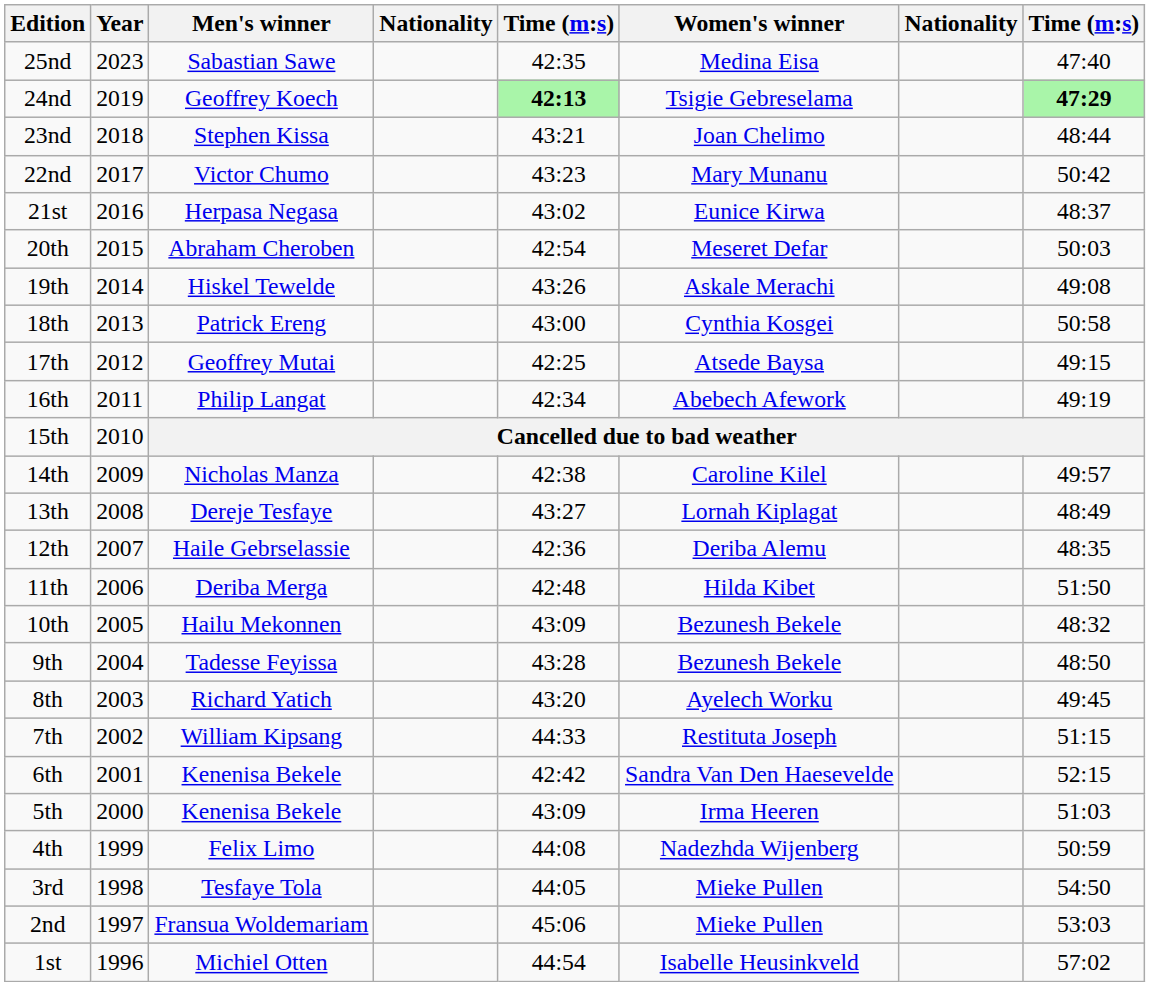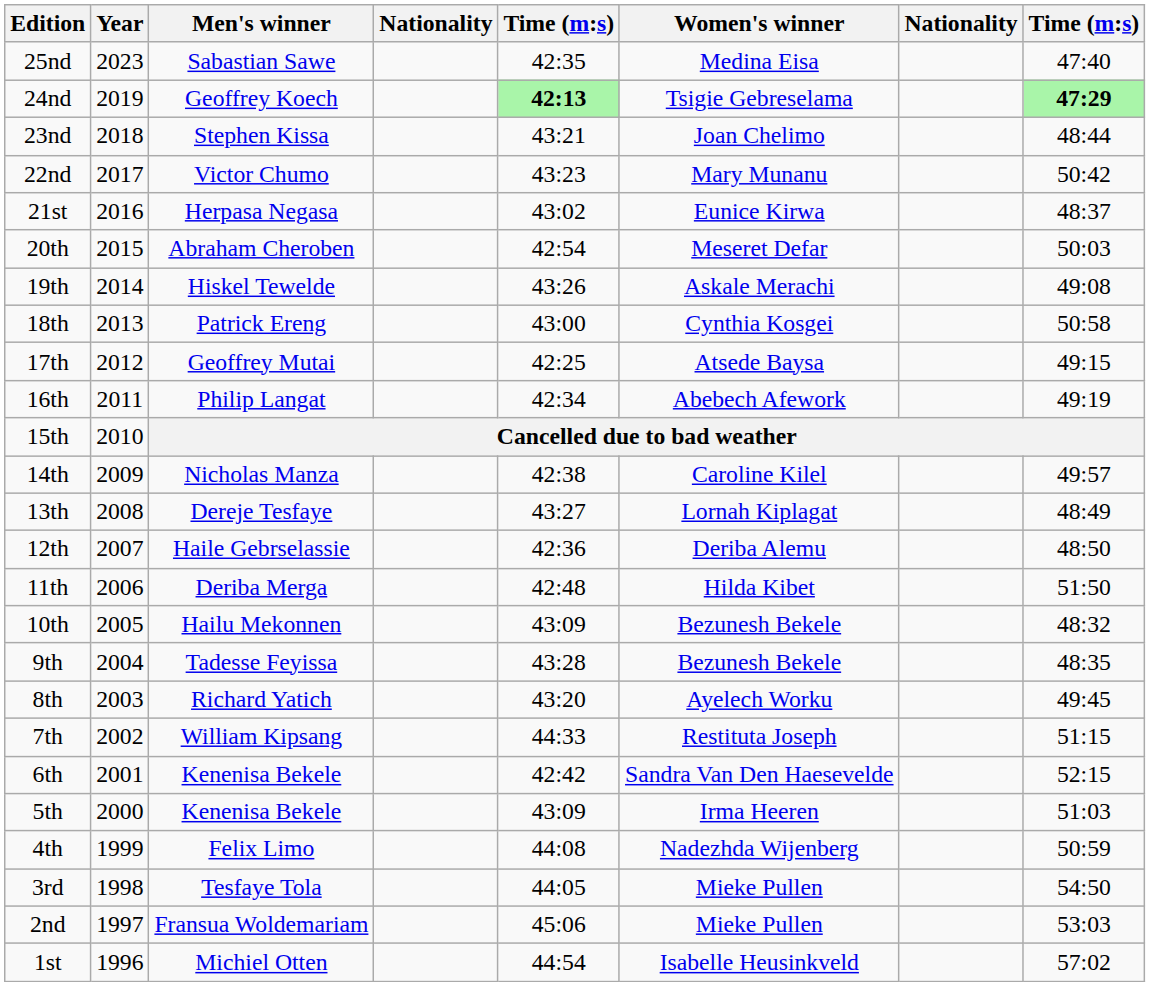 <table class="wikitable"  style="text-align:center">
 <tr>
 <th>Edition</th>
 <th>Year</th>
 <th>Men's winner</th>
 <th>Nationality</th>
 <th>Time (<a href='#'>m</a>:<a href='#'>s</a>)</th>
 <th>Women's winner</th>
 <th>Nationality</th>
 <th>Time (<a href='#'>m</a>:<a href='#'>s</a>)</th>
 </tr>
 <tr>
 <td>25nd</td>
 <td>2023</td>
 <td><a href='#'>Sabastian Sawe</a></td>
 <td align=left></td>
 <td>42:35</td>
 <td><a href='#'>Medina Eisa</a></td>
 <td align=left></td>
 <td>47:40</td>
 </tr>
 <tr>
 <td>24nd</td>
 <td>2019</td>
 <td><a href='#'>Geoffrey Koech</a></td>
 <td align=left></td>
 <td bgcolor=#A9F5A9><strong>42:13</strong></td>
 <td><a href='#'>Tsigie Gebreselama</a></td>
 <td align=left></td>
 <td bgcolor=#A9F5A9><strong>47:29</strong></td>
 </tr>
 <tr>
 <td>23nd</td>
 <td>2018</td>
 <td><a href='#'>Stephen Kissa</a></td>
 <td align=left></td>
 <td>43:21</td>
 <td><a href='#'>Joan Chelimo</a></td>
 <td align=left></td>
 <td>48:44</td>
 </tr>
 <tr>
 <td>22nd</td>
 <td>2017</td>
 <td><a href='#'>Victor Chumo</a></td>
 <td align=left></td>
 <td>43:23</td>
 <td><a href='#'>Mary Munanu</a></td>
 <td align=left></td>
 <td>50:42</td>
 </tr>
 <tr>
 <td>21st</td>
 <td>2016</td>
 <td><a href='#'>Herpasa Negasa</a></td>
 <td align=left></td>
 <td>43:02</td>
 <td><a href='#'>Eunice Kirwa</a></td>
 <td align=left></td>
 <td>48:37</td>
 </tr>
 <tr>
 <td>20th</td>
 <td>2015</td>
 <td><a href='#'>Abraham Cheroben</a></td>
 <td align=left></td>
 <td>42:54</td>
 <td><a href='#'>Meseret Defar</a></td>
 <td align=left></td>
 <td>50:03</td>
 </tr>
 <tr>
 <td>19th</td>
 <td>2014</td>
 <td><a href='#'>Hiskel Tewelde</a></td>
 <td align=left></td>
 <td>43:26</td>
 <td><a href='#'>Askale Merachi</a></td>
 <td align=left></td>
 <td>49:08</td>
 </tr>
 <tr>
 <td>18th</td>
 <td>2013</td>
 <td><a href='#'>Patrick Ereng</a></td>
 <td align=left></td>
 <td>43:00</td>
 <td><a href='#'>Cynthia Kosgei</a></td>
 <td align=left></td>
 <td>50:58</td>
 </tr>
 <tr>
 <td>17th</td>
 <td>2012</td>
 <td><a href='#'>Geoffrey Mutai</a></td>
 <td align=left></td>
 <td>42:25</td>
 <td><a href='#'>Atsede Baysa</a></td>
 <td align=left></td>
 <td>49:15</td>
 </tr>
 <tr>
 <td>16th</td>
 <td>2011</td>
 <td><a href='#'>Philip Langat</a></td>
 <td align=left></td>
 <td>42:34</td>
 <td><a href='#'>Abebech Afework</a></td>
 <td align=left></td>
 <td>49:19</td>
 </tr>
 <tr>
 <td>15th</td>
 <td>2010</td>
 <th colspan=6>Cancelled due to bad weather</th>
 </tr>
 <tr>
 <td>14th</td>
 <td>2009</td>
 <td><a href='#'>Nicholas Manza</a></td>
 <td align=left></td>
 <td>42:38</td>
 <td><a href='#'>Caroline Kilel</a></td>
 <td align=left></td>
 <td>49:57</td>
 </tr>
 <tr>
 <td>13th</td>
 <td>2008</td>
 <td><a href='#'>Dereje Tesfaye</a></td>
 <td align=left></td>
 <td>43:27</td>
 <td><a href='#'>Lornah Kiplagat</a></td>
 <td align=left></td>
 <td>48:49</td>
 </tr>
 <tr>
 <td>12th</td>
 <td>2007</td>
 <td><a href='#'>Haile Gebrselassie</a></td>
 <td align=left></td>
 <td>42:36</td>
 <td><a href='#'>Deriba Alemu</a></td>
 <td align=left></td>
-<td>48:35</td>
+<td>48:50</td>
 </tr>
 <tr>
 <td>11th</td>
 <td>2006</td>
 <td><a href='#'>Deriba Merga</a></td>
 <td align=left></td>
 <td>42:48</td>
 <td><a href='#'>Hilda Kibet</a></td>
 <td align=left></td>
 <td>51:50</td>
 </tr>
 <tr>
 <td>10th</td>
 <td>2005</td>
 <td><a href='#'>Hailu Mekonnen</a></td>
 <td align=left></td>
 <td>43:09</td>
 <td><a href='#'>Bezunesh Bekele</a></td>
 <td align=left></td>
 <td>48:32</td>
 </tr>
 <tr>
 <td>9th</td>
 <td>2004</td>
 <td><a href='#'>Tadesse Feyissa</a></td>
 <td align=left></td>
 <td>43:28</td>
 <td><a href='#'>Bezunesh Bekele</a></td>
 <td align=left></td>
-<td>48:50</td>
+<td>48:35</td>
 </tr>
 <tr>
 <td>8th</td>
 <td>2003</td>
 <td><a href='#'>Richard Yatich</a></td>
 <td align=left></td>
 <td>43:20</td>
 <td><a href='#'>Ayelech Worku</a></td>
 <td align=left></td>
 <td>49:45</td>
 </tr>
 <tr>
 <td>7th</td>
 <td>2002</td>
 <td><a href='#'>William Kipsang</a></td>
 <td align=left></td>
 <td>44:33</td>
 <td><a href='#'>Restituta Joseph</a></td>
 <td align=left></td>
 <td>51:15</td>
 </tr>
 <tr>
 <td>6th</td>
 <td>2001</td>
 <td><a href='#'>Kenenisa Bekele</a></td>
 <td align=left></td>
 <td>42:42</td>
 <td><a href='#'>Sandra Van Den Haesevelde</a></td>
 <td align=left></td>
 <td>52:15</td>
 </tr>
 <tr>
 <td>5th</td>
 <td>2000</td>
 <td><a href='#'>Kenenisa Bekele</a></td>
 <td align=left></td>
 <td>43:09</td>
 <td><a href='#'>Irma Heeren</a></td>
 <td align=left></td>
 <td>51:03</td>
 </tr>
 <tr>
 <td>4th</td>
 <td>1999</td>
 <td><a href='#'>Felix Limo</a></td>
 <td align=left></td>
 <td>44:08</td>
 <td><a href='#'>Nadezhda Wijenberg</a></td>
 <td align=left></td>
 <td>50:59</td>
 </tr>
 <tr>
 <td>3rd</td>
 <td>1998</td>
 <td><a href='#'>Tesfaye Tola</a></td>
 <td align=left></td>
 <td>44:05</td>
 <td><a href='#'>Mieke Pullen</a></td>
 <td align=left></td>
 <td>54:50</td>
 </tr>
 <tr>
 <td>2nd</td>
 <td>1997</td>
 <td><a href='#'>Fransua Woldemariam</a></td>
 <td align=left></td>
 <td>45:06</td>
 <td><a href='#'>Mieke Pullen</a></td>
 <td align=left></td>
 <td>53:03</td>
 </tr>
 <tr>
 <td>1st</td>
 <td>1996</td>
 <td><a href='#'>Michiel Otten</a></td>
 <td align=left></td>
 <td>44:54</td>
 <td><a href='#'>Isabelle Heusinkveld</a></td>
 <td align=left></td>
 <td>57:02</td>
 </tr>
 </table>
